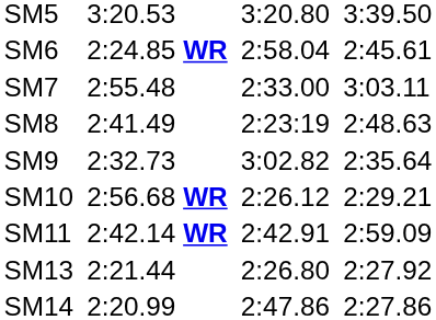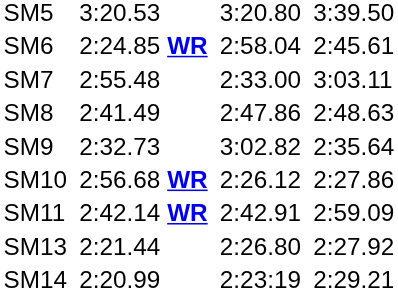 <table>
 <tr>
 <td>SM5 <br></td>
 <td></td>
 <td>3:20.53</td>
 <td></td>
 <td>3:20.80</td>
 <td></td>
 <td>3:39.50</td>
 </tr>
 <tr>
 <td>SM6 <br></td>
 <td></td>
 <td>2:24.85 <strong><a href='#'>WR</a></strong></td>
 <td></td>
 <td>2:58.04</td>
 <td></td>
 <td>2:45.61</td>
 </tr>
 <tr>
 <td>SM7 <br></td>
 <td></td>
 <td>2:55.48</td>
 <td></td>
 <td>2:33.00</td>
 <td></td>
 <td>3:03.11</td>
 </tr>
 <tr>
 <td>SM8 <br></td>
 <td></td>
 <td>2:41.49</td>
 <td></td>
-<td>2:23:19</td>
+<td>2:47.86</td>
 <td></td>
 <td>2:48.63</td>
 </tr>
 <tr>
 <td>SM9 <br></td>
 <td></td>
 <td>2:32.73</td>
 <td></td>
 <td>3:02.82</td>
 <td></td>
 <td>2:35.64</td>
 </tr>
 <tr>
 <td>SM10 <br></td>
 <td></td>
 <td>2:56.68 <strong><a href='#'>WR</a></strong></td>
 <td></td>
 <td>2:26.12</td>
 <td></td>
-<td>2:29.21</td>
+<td>2:27.86</td>
 </tr>
 <tr>
 <td>SM11 <br></td>
 <td></td>
 <td>2:42.14 <strong><a href='#'>WR</a></strong></td>
 <td></td>
 <td>2:42.91</td>
 <td></td>
 <td>2:59.09</td>
 </tr>
 <tr>
 <td>SM13 <br></td>
 <td></td>
 <td>2:21.44</td>
 <td></td>
 <td>2:26.80</td>
 <td></td>
 <td>2:27.92</td>
 </tr>
 <tr>
 <td>SM14 <br></td>
 <td></td>
 <td>2:20.99</td>
 <td></td>
-<td>2:47.86</td>
+<td>2:23:19</td>
 <td></td>
-<td>2:27.86</td>
+<td>2:29.21</td>
 </tr>
 </table>
